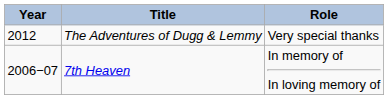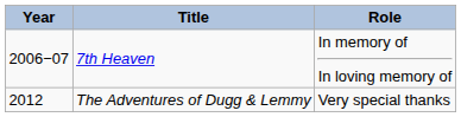 <table class="wikitable" style="font-size:95%;">
 <tr align="center">
 <th style="background:#B0C4DE;">Year</th>
 <th style="background:#B0C4DE;">Title</th>
 <th style="background:#B0C4DE;">Role</th>
 </tr>
 <tr>
+<td>2006−07</td>
+<td><em><a href='#'>7th Heaven</a></em></td>
+<td>In memory of<hr>In loving memory of</td>
+</tr>
+<tr>
 <td>2012</td>
 <td><em>The Adventures of Dugg & Lemmy</em></td>
 <td>Very special thanks</td>
 </tr>
-<tr>
-<td>2006−07</td>
-<td><em><a href='#'>7th Heaven</a></em></td>
-<td>In memory of<hr>In loving memory of</td>
-</tr>
 </table>
